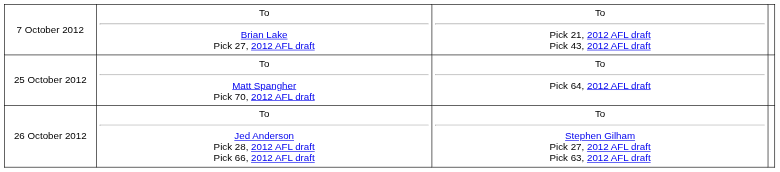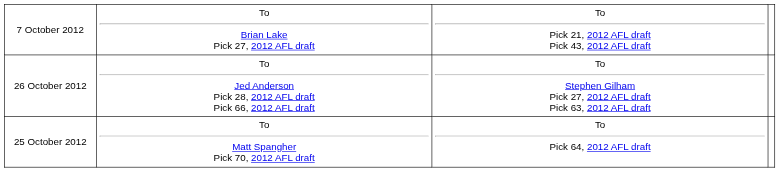 <table border=1 style="border-collapse:collapse; text-align: center; width: 100%" bordercolor="#000000"  cellpadding="5">
 <tr>
 <td style="width:12%">7 October 2012</td>
 <td style="width:44%; vertical-align:top;">To <strong></strong><hr><a href='#'>Brian Lake</a><br>Pick 27, <a href='#'>2012 AFL draft</a></td>
 <td style="width:44%; vertical-align:top;">To <strong></strong><hr>Pick 21, <a href='#'>2012 AFL draft</a><br>Pick 43, <a href='#'>2012 AFL draft</a></td>
 <td></td>
 </tr>
 <tr>
+<td style="width:12%">26 October 2012</td>
+<td style="width:44%; vertical-align:top;">To <strong></strong><hr><a href='#'>Jed Anderson</a><br>Pick 28, <a href='#'>2012 AFL draft</a><br>Pick 66, <a href='#'>2012 AFL draft</a></td>
+<td style="width:44%; vertical-align:top;">To <strong></strong><hr><a href='#'>Stephen Gilham</a><br>Pick 27, <a href='#'>2012 AFL draft</a><br>Pick 63, <a href='#'>2012 AFL draft</a></td>
+<td></td>
+</tr>
+<tr>
 <td style="width:12%">25 October 2012</td>
 <td style="width:44%; vertical-align:top;">To <strong></strong><hr><a href='#'>Matt Spangher</a><br>Pick 70, <a href='#'>2012 AFL draft</a></td>
 <td style="width:44%; vertical-align:top;">To <strong></strong><hr>Pick 64, <a href='#'>2012 AFL draft</a></td>
 <td></td>
 </tr>
-<tr>
-<td style="width:12%">26 October 2012</td>
-<td style="width:44%; vertical-align:top;">To <strong></strong><hr><a href='#'>Jed Anderson</a><br>Pick 28, <a href='#'>2012 AFL draft</a><br>Pick 66, <a href='#'>2012 AFL draft</a></td>
-<td style="width:44%; vertical-align:top;">To <strong></strong><hr><a href='#'>Stephen Gilham</a><br>Pick 27, <a href='#'>2012 AFL draft</a><br>Pick 63, <a href='#'>2012 AFL draft</a></td>
-<td></td>
-</tr>
 </table>
